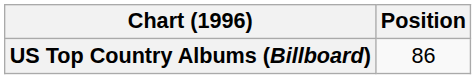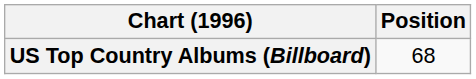 <table class="wikitable plainrowheaders" style="text-align:center">
 <tr>
 <th scope="col">Chart (1996)</th>
 <th scope="col">Position</th>
 </tr>
 <tr>
 <th scope="row">US Top Country Albums (<em>Billboard</em>)</th>
-<td>86</td>
+<td>68</td>
 </tr>
 </table>
